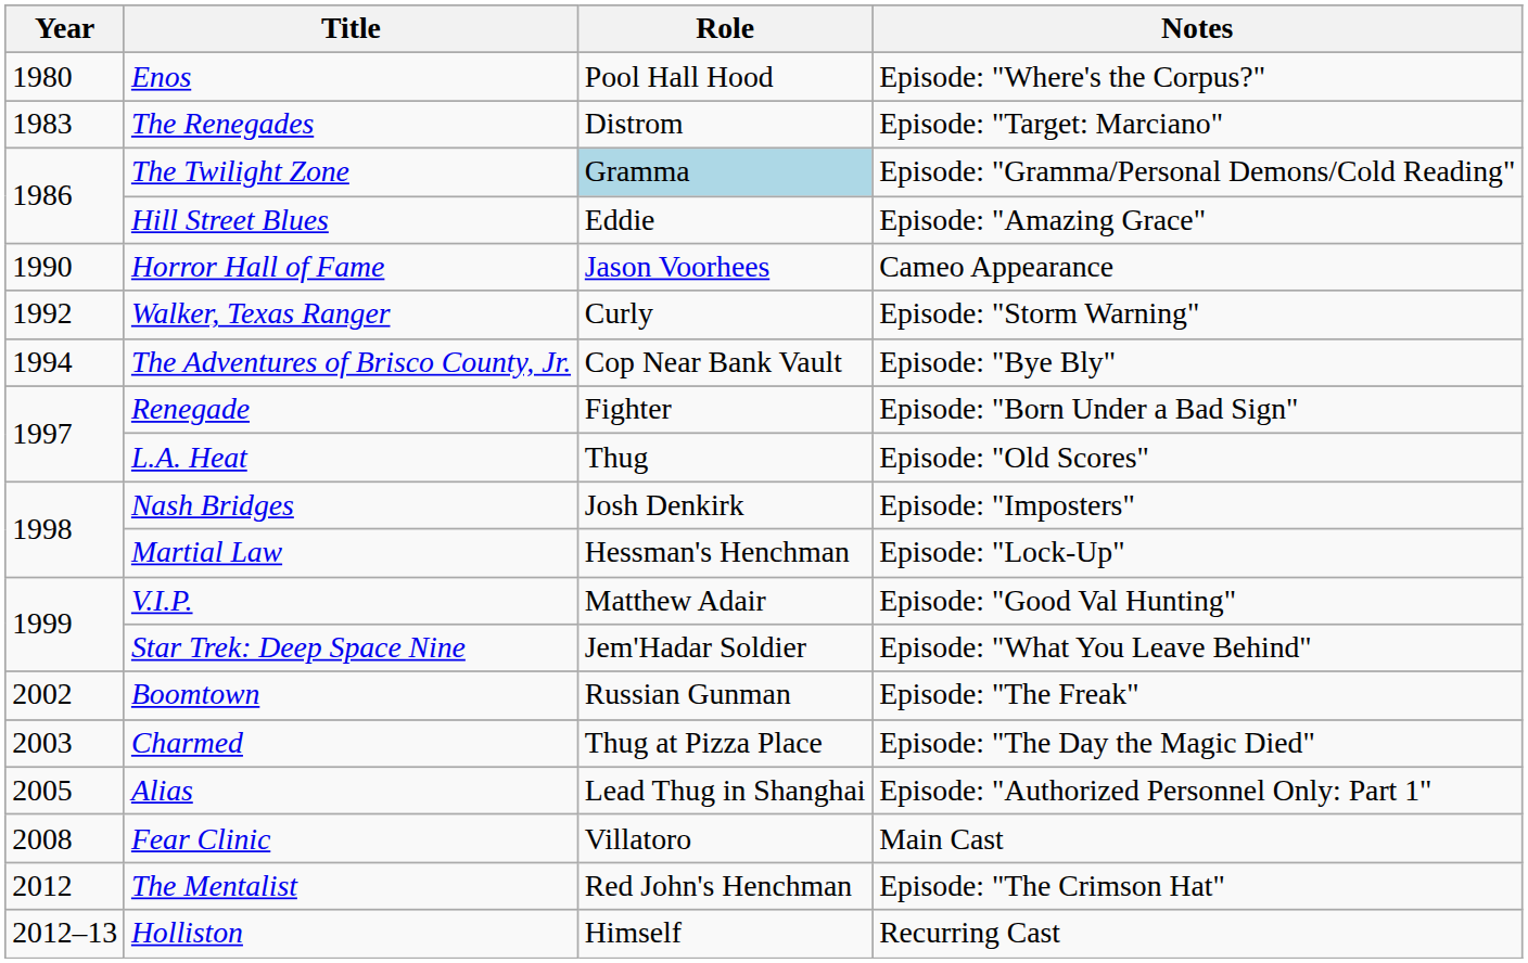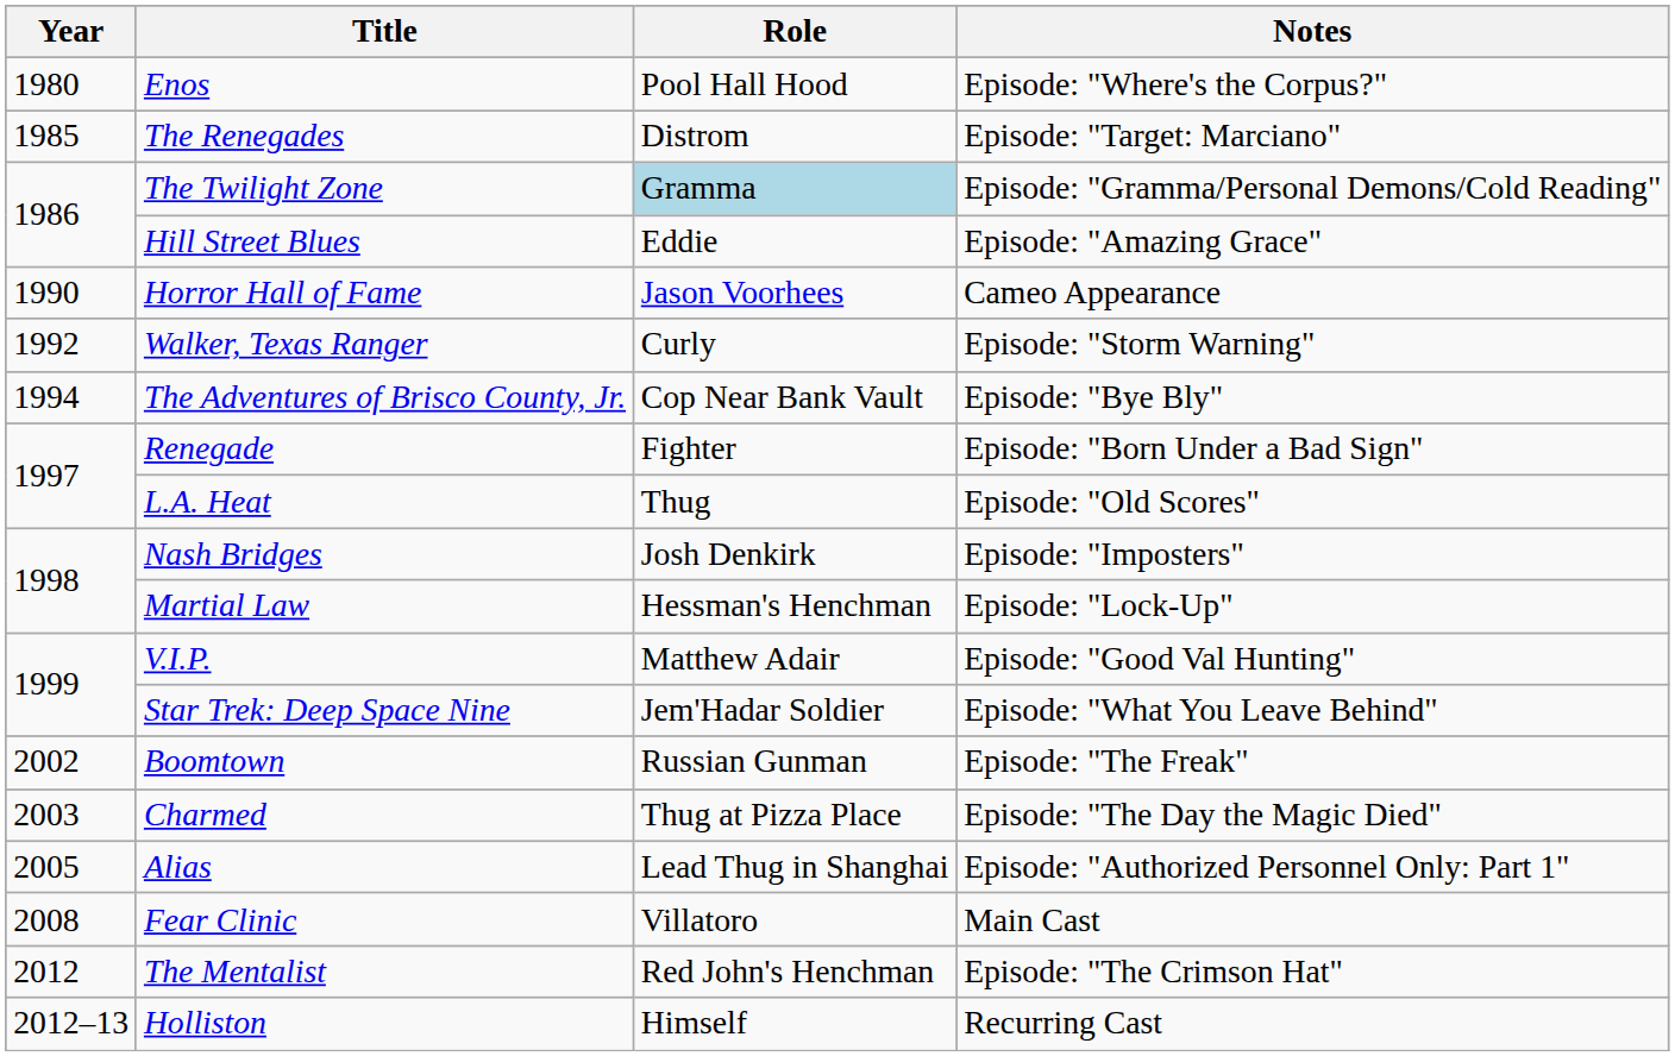 <table class="wikitable plainrowheaders sortable" style="margin-right: 0;">
 <tr>
 <th>Year</th>
 <th>Title</th>
 <th>Role</th>
 <th>Notes</th>
 </tr>
 <tr>
 <td>1980</td>
 <td><em><a href='#'>Enos</a></em></td>
 <td>Pool Hall Hood</td>
 <td>Episode: "Where's the Corpus?"</td>
 </tr>
 <tr>
-<td>1983</td>
+<td>1985</td>
 <td><em><a href='#'>The Renegades</a></em></td>
 <td>Distrom</td>
 <td>Episode: "Target: Marciano"</td>
 </tr>
 <tr>
 <td rowspan=2>1986</td>
 <td><em><a href='#'>The Twilight Zone</a></em></td>
 <td style="background: lightblue;">Gramma</td>
 <td>Episode: "Gramma/Personal Demons/Cold Reading"</td>
 </tr>
 <tr>
 <td><em><a href='#'>Hill Street Blues</a></em></td>
 <td>Eddie</td>
 <td>Episode: "Amazing Grace"</td>
 </tr>
 <tr>
 <td>1990</td>
 <td><em><a href='#'>Horror Hall of Fame</a></em></td>
 <td><a href='#'>Jason Voorhees</a></td>
 <td>Cameo Appearance</td>
 </tr>
 <tr>
 <td>1992</td>
 <td><em><a href='#'>Walker, Texas Ranger</a></em></td>
 <td>Curly</td>
 <td>Episode: "Storm Warning"</td>
 </tr>
 <tr>
 <td>1994</td>
 <td><em><a href='#'>The Adventures of Brisco County, Jr.</a></em></td>
 <td>Cop Near Bank Vault</td>
 <td>Episode: "Bye Bly"</td>
 </tr>
 <tr>
 <td rowspan=2>1997</td>
 <td><em><a href='#'>Renegade</a></em></td>
 <td>Fighter</td>
 <td>Episode: "Born Under a Bad Sign"</td>
 </tr>
 <tr>
 <td><em><a href='#'>L.A. Heat</a></em></td>
 <td>Thug</td>
 <td>Episode: "Old Scores"</td>
 </tr>
 <tr>
 <td rowspan=2>1998</td>
 <td><em><a href='#'>Nash Bridges</a></em></td>
 <td>Josh Denkirk</td>
 <td>Episode: "Imposters"</td>
 </tr>
 <tr>
 <td><em><a href='#'>Martial Law</a></em></td>
 <td>Hessman's Henchman</td>
 <td>Episode: "Lock-Up"</td>
 </tr>
 <tr>
 <td rowspan=2>1999</td>
 <td><em><a href='#'>V.I.P.</a></em></td>
 <td>Matthew Adair</td>
 <td>Episode: "Good Val Hunting"</td>
 </tr>
 <tr>
 <td><em><a href='#'>Star Trek: Deep Space Nine</a></em></td>
 <td>Jem'Hadar Soldier</td>
 <td>Episode: "What You Leave Behind"</td>
 </tr>
 <tr>
 <td>2002</td>
 <td><em><a href='#'>Boomtown</a></em></td>
 <td>Russian Gunman</td>
 <td>Episode: "The Freak"</td>
 </tr>
 <tr>
 <td>2003</td>
 <td><em><a href='#'>Charmed</a></em></td>
 <td>Thug at Pizza Place</td>
 <td>Episode: "The Day the Magic Died"</td>
 </tr>
 <tr>
 <td>2005</td>
 <td><em><a href='#'>Alias</a></em></td>
 <td>Lead Thug in Shanghai</td>
 <td>Episode: "Authorized Personnel Only: Part 1"</td>
 </tr>
 <tr>
 <td>2008</td>
 <td><em><a href='#'>Fear Clinic</a></em></td>
 <td>Villatoro</td>
 <td>Main Cast</td>
 </tr>
 <tr>
 <td>2012</td>
 <td><em><a href='#'>The Mentalist</a></em></td>
 <td>Red John's Henchman</td>
 <td>Episode: "The Crimson Hat"</td>
 </tr>
 <tr>
 <td>2012–13</td>
 <td><em><a href='#'>Holliston</a></em></td>
 <td>Himself</td>
 <td>Recurring Cast</td>
 </tr>
 </table>
